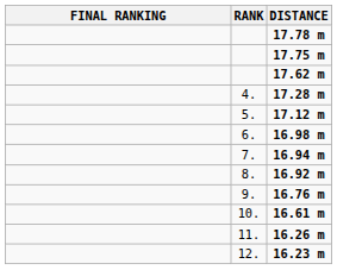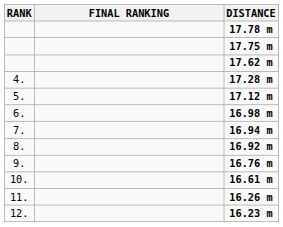 <table class="wikitable sortable">
 <tr>
+<th>RANK</th>
 <th align="center" style="width: 18em">FINAL RANKING</th>
-<th>RANK</th>
 <th>DISTANCE</th>
 </tr>
 <tr>
+<td align="center"></td>
 <td></td>
-<td align="center"></td>
 <td align="center"><strong>17.78 m</strong></td>
 </tr>
 <tr>
+<td align="center"></td>
 <td></td>
-<td align="center"></td>
 <td align="center"><strong>17.75 m</strong></td>
 </tr>
 <tr>
+<td align="center"></td>
 <td></td>
-<td align="center"></td>
 <td align="center"><strong>17.62 m</strong></td>
 </tr>
 <tr>
+<td align="center">4.</td>
 <td></td>
-<td align="center">4.</td>
 <td align="center"><strong>17.28 m</strong></td>
 </tr>
 <tr>
+<td align="center">5.</td>
 <td></td>
-<td align="center">5.</td>
 <td align="center"><strong>17.12 m</strong></td>
 </tr>
 <tr>
+<td align="center">6.</td>
 <td></td>
-<td align="center">6.</td>
 <td align="center"><strong>16.98 m</strong></td>
 </tr>
 <tr>
+<td align="center">7.</td>
 <td></td>
-<td align="center">7.</td>
 <td align="center"><strong>16.94 m</strong></td>
 </tr>
 <tr>
+<td align="center">8.</td>
 <td></td>
-<td align="center">8.</td>
 <td align="center"><strong>16.92 m</strong></td>
 </tr>
 <tr>
+<td align="center">9.</td>
 <td></td>
-<td align="center">9.</td>
 <td align="center"><strong>16.76 m</strong></td>
 </tr>
 <tr>
+<td align="center">10.</td>
 <td></td>
-<td align="center">10.</td>
 <td align="center"><strong>16.61 m</strong></td>
 </tr>
 <tr>
+<td align="center">11.</td>
 <td></td>
-<td align="center">11.</td>
 <td align="center"><strong>16.26 m</strong></td>
 </tr>
 <tr>
+<td align="center">12.</td>
 <td></td>
-<td align="center">12.</td>
 <td align="center"><strong>16.23 m</strong></td>
 </tr>
 </table>
